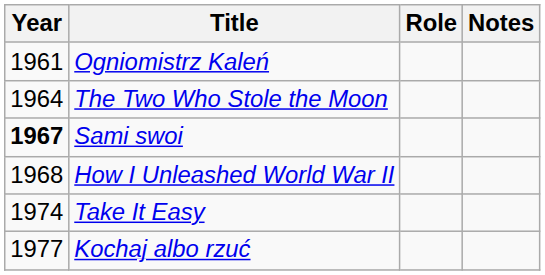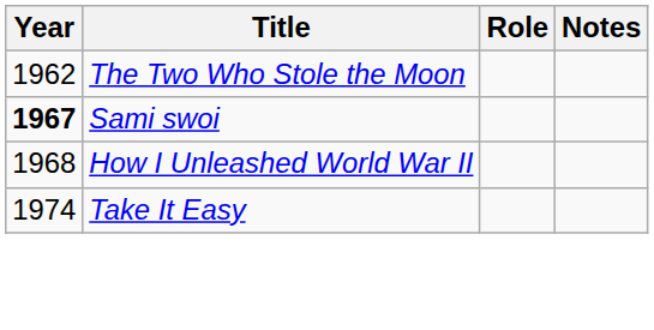 <table class="wikitable sortable">
 <tr>
 <th>Year</th>
 <th>Title</th>
 <th>Role</th>
 <th class="unsortable">Notes</th>
 </tr>
 <tr>
-<td>1961</td>
-<td><em><a href='#'>Ogniomistrz Kaleń</a></em></td>
-<td></td>
-<td></td>
-</tr>
-<tr>
-<td>1964</td>
+<td>1962</td>
 <td><em><a href='#'>The Two Who Stole the Moon</a></em></td>
 <td></td>
 <td></td>
 </tr>
 <tr>
 <td><strong>1967</strong></td>
 <td><em><a href='#'>Sami swoi</a></em></td>
 <td></td>
 <td></td>
 </tr>
 <tr>
 <td>1968</td>
 <td><em><a href='#'>How I Unleashed World War II</a></em></td>
 <td></td>
 <td></td>
 </tr>
 <tr>
 <td>1974</td>
 <td><em><a href='#'>Take It Easy</a></em></td>
 <td></td>
 <td></td>
 </tr>
-<tr>
-<td>1977</td>
-<td><em><a href='#'>Kochaj albo rzuć</a></em></td>
-<td></td>
-<td></td>
-</tr>
 </table>
